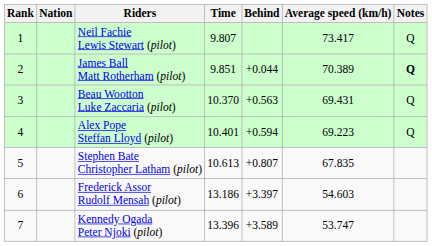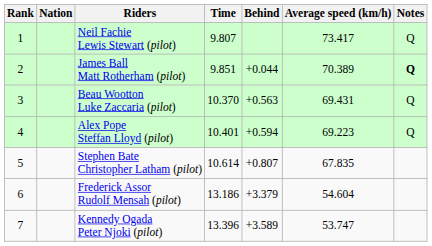 <table class="wikitable sortable" style="text-align:center">
 <tr>
 <th>Rank</th>
 <th>Nation</th>
 <th>Riders</th>
 <th>Time</th>
 <th>Behind</th>
 <th>Average speed (km/h)</th>
 <th>Notes</th>
 </tr>
 <tr bgcolor=ccffcc>
 <td>1</td>
 <td align="left"></td>
 <td align="left"><a href='#'>Neil Fachie</a><br><a href='#'>Lewis Stewart</a> (<em>pilot</em>)</td>
 <td>9.807</td>
 <td></td>
 <td>73.417</td>
 <td>Q</td>
 </tr>
 <tr bgcolor=ccffcc>
 <td>2</td>
 <td align="left"></td>
 <td align="left"><a href='#'>James Ball</a><br><a href='#'>Matt Rotherham</a> (<em>pilot</em>)</td>
 <td>9.851</td>
 <td>+0.044</td>
 <td>70.389</td>
 <td><strong>Q</strong></td>
 </tr>
 <tr bgcolor=ccffcc>
 <td>3</td>
 <td align="left"></td>
 <td align="left"><a href='#'>Beau Wootton</a><br><a href='#'>Luke Zaccaria</a> (<em>pilot</em>)</td>
 <td>10.370</td>
 <td>+0.563</td>
 <td>69.431</td>
 <td>Q</td>
 </tr>
 <tr bgcolor=ccffcc>
 <td>4</td>
 <td align="left"></td>
 <td align="left"><a href='#'>Alex Pope</a><br><a href='#'>Steffan Lloyd</a> (<em>pilot</em>)</td>
 <td>10.401</td>
 <td>+0.594</td>
 <td>69.223</td>
 <td>Q</td>
 </tr>
 <tr>
 <td>5</td>
 <td align="left"></td>
 <td align="left"><a href='#'>Stephen Bate</a><br><a href='#'>Christopher Latham</a> (<em>pilot</em>)</td>
-<td>10.613</td>
+<td>10.614</td>
 <td>+0.807</td>
 <td>67.835</td>
 <td></td>
 </tr>
 <tr>
 <td>6</td>
 <td align="left"></td>
 <td align="left"><a href='#'>Frederick Assor</a><br><a href='#'>Rudolf Mensah</a> (<em>pilot</em>)</td>
 <td>13.186</td>
-<td>+3.397</td>
-<td>54.603</td>
+<td>+3.379</td>
+<td>54.604</td>
 <td></td>
 </tr>
 <tr>
 <td>7</td>
 <td align="left"></td>
 <td align="left"><a href='#'>Kennedy Ogada</a><br><a href='#'>Peter Njoki</a> (<em>pilot</em>)</td>
 <td>13.396</td>
 <td>+3.589</td>
 <td>53.747</td>
 <td></td>
 </tr>
 </table>
